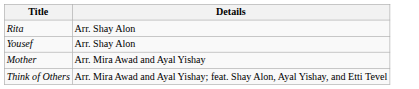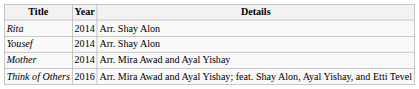 <table class="wikitable">
 <tr>
 <th>Title</th>
+<th>Year</th>
 <th>Details</th>
 </tr>
 <tr>
 <td><em>Rita</em></td>
+<td>2014</td>
 <td>Arr. Shay Alon</td>
 </tr>
 <tr>
 <td><em>Yousef</em></td>
+<td>2014</td>
 <td>Arr. Shay Alon</td>
 </tr>
 <tr>
 <td><em>Mother</em></td>
+<td>2014</td>
 <td>Arr. Mira Awad and Ayal Yishay</td>
 </tr>
 <tr>
 <td><em>Think of Others</em></td>
+<td>2016</td>
 <td>Arr. Mira Awad and Ayal Yishay; feat. Shay Alon, Ayal Yishay, and Etti Tevel</td>
 </tr>
 </table>
